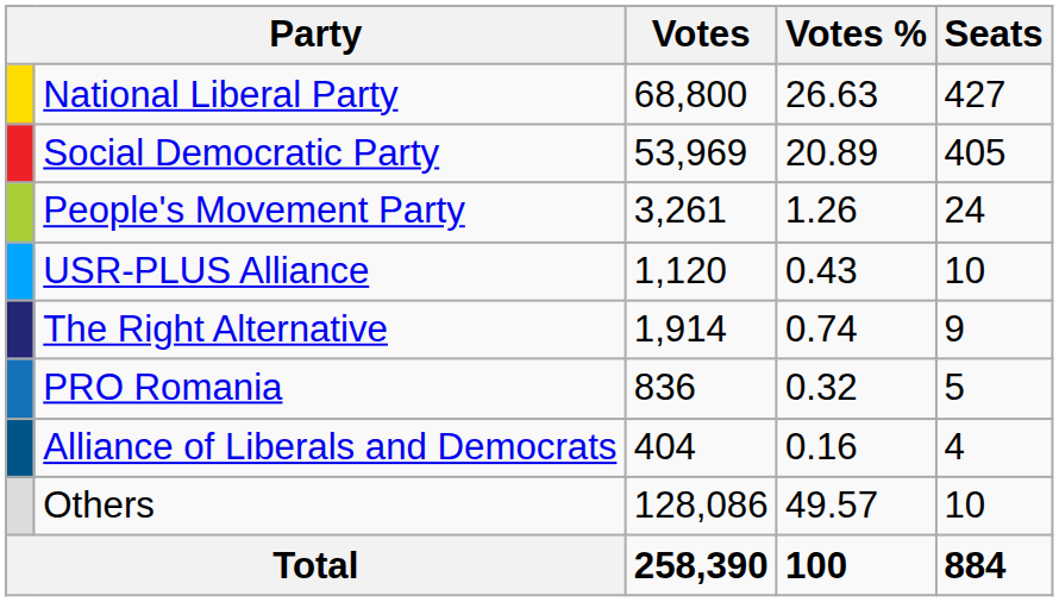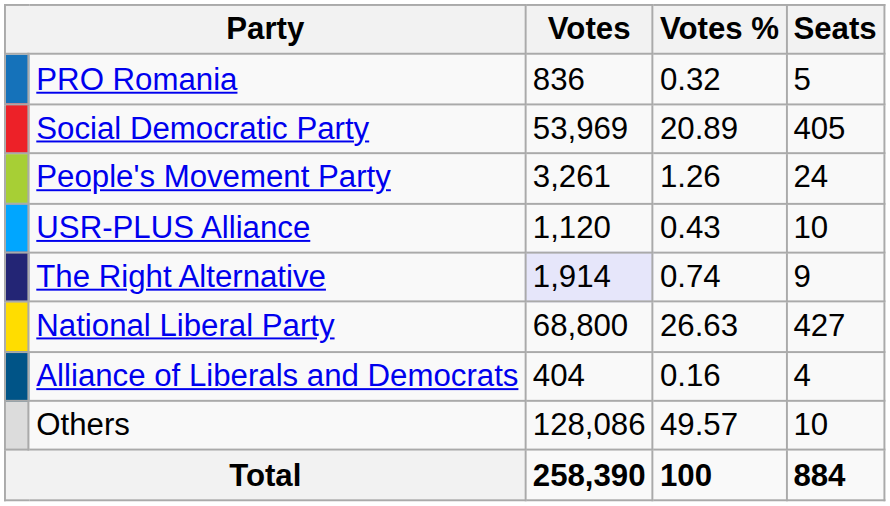 <table class="wikitable">
 <tr>
 <th colspan="2">Party</th>
 <th>Votes</th>
 <th>Votes %</th>
 <th>Seats</th>
 </tr>
 <tr>
-<td style="background:#ffdd00;" width="5"></td>
-<td><a href='#'>National Liberal Party</a></td>
-<td>68,800</td>
-<td>26.63</td>
-<td>427</td>
+<td style="background:#1572ba;" width="5"></td>
+<td><a href='#'>PRO Romania</a></td>
+<td>836</td>
+<td>0.32</td>
+<td>5</td>
 </tr>
 <tr>
 <td style="background:#ed2128;" width="5"></td>
 <td><a href='#'>Social Democratic Party</a></td>
 <td>53,969</td>
 <td>20.89</td>
 <td>405</td>
 </tr>
 <tr>
 <td style="background:#a7cf35;" width="5"></td>
 <td><a href='#'>People's Movement Party</a></td>
 <td>3,261</td>
 <td>1.26</td>
 <td>24</td>
 </tr>
 <tr>
 <td style="background:#00a6ff;" width="5"></td>
 <td><a href='#'>USR-PLUS Alliance</a></td>
 <td>1,120</td>
 <td>0.43</td>
 <td>10</td>
 </tr>
 <tr>
 <td style="background:#232575;" width="5"></td>
 <td><a href='#'>The Right Alternative</a></td>
-<td>1,914</td>
+<td style="background: lavender;">1,914</td>
 <td>0.74</td>
 <td>9</td>
 </tr>
 <tr>
-<td style="background:#1572ba;" width="5"></td>
-<td><a href='#'>PRO Romania</a></td>
-<td>836</td>
-<td>0.32</td>
-<td>5</td>
+<td style="background:#ffdd00;" width="5"></td>
+<td><a href='#'>National Liberal Party</a></td>
+<td>68,800</td>
+<td>26.63</td>
+<td>427</td>
 </tr>
 <tr>
 <td style="background:#005487;" width="5"></td>
 <td><a href='#'>Alliance of Liberals and Democrats</a></td>
 <td>404</td>
 <td>0.16</td>
 <td>4</td>
 </tr>
 <tr>
 <td style="background:#dcdcdc;" width="5"></td>
 <td>Others</td>
 <td>128,086</td>
 <td>49.57</td>
 <td>10</td>
 </tr>
 <tr>
 <th colspan="2">Total</th>
 <td><strong>258,390</strong></td>
 <td><strong>100</strong></td>
 <td><strong>884</strong></td>
 </tr>
 </table>
